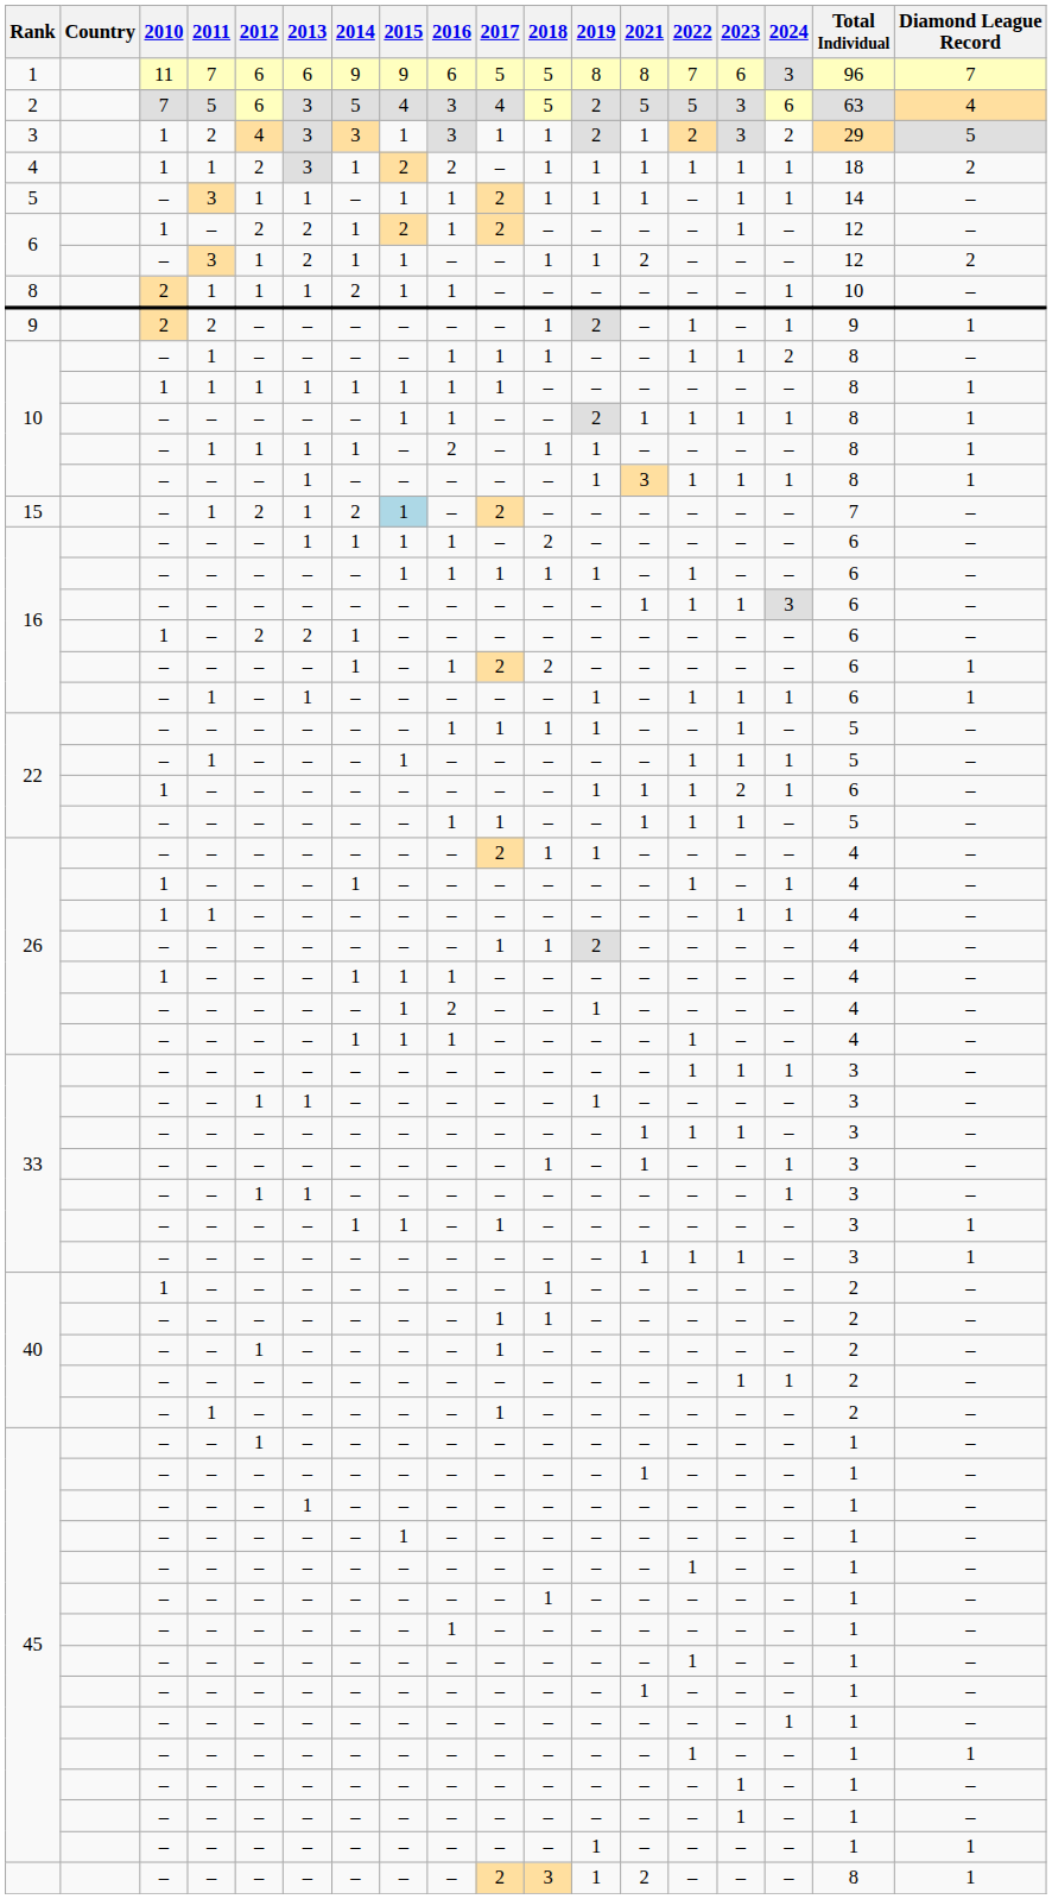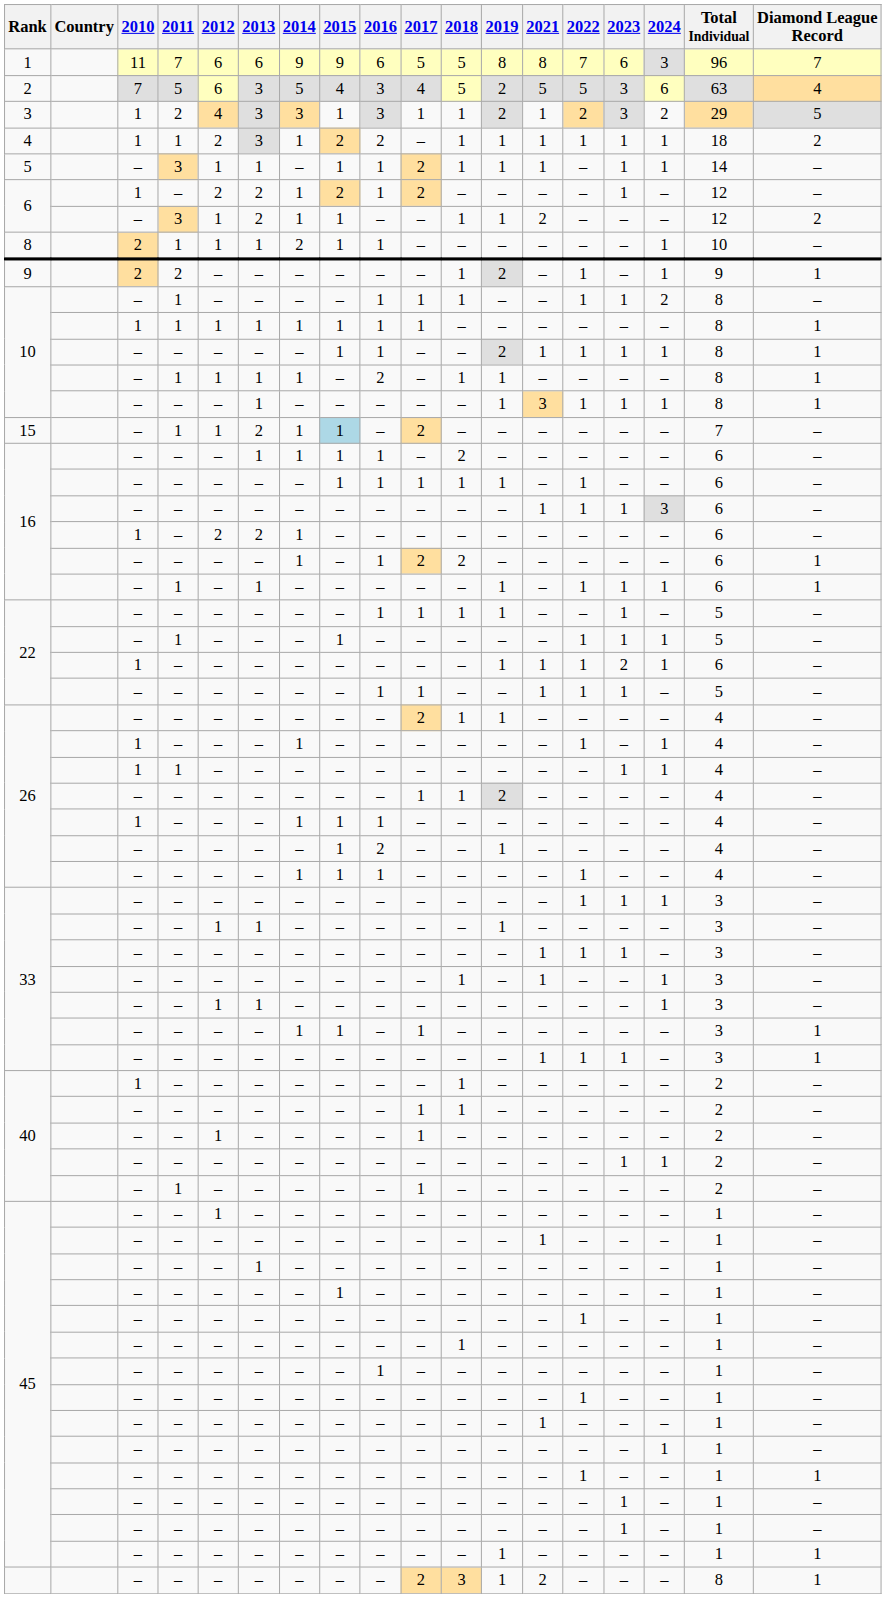 <table class="sortable wikitable" style="text-align: center">
 <tr>
 <th>Rank</th>
 <th>Country</th>
 <th><a href='#'>2010</a></th>
 <th><a href='#'>2011</a></th>
 <th><a href='#'>2012</a></th>
 <th><a href='#'>2013</a></th>
 <th><a href='#'>2014</a></th>
 <th><a href='#'>2015</a></th>
 <th><a href='#'>2016</a></th>
 <th><a href='#'>2017</a></th>
 <th><a href='#'>2018</a></th>
 <th><a href='#'>2019</a></th>
 <th><a href='#'>2021</a></th>
 <th><a href='#'>2022</a></th>
 <th><a href='#'>2023</a></th>
 <th><a href='#'>2024</a></th>
 <th>Total<br><small>Individual</small></th>
 <th>Diamond League<br>Record</th>
 </tr>
 <tr>
 <td>1</td>
 <td align=left></td>
 <td style="background:#ffffbf;">11</td>
 <td style="background:#ffffbf;">7</td>
 <td style="background:#ffffbf;">6</td>
 <td style="background:#ffffbf;">6</td>
 <td style="background:#ffffbf;">9</td>
 <td style="background:#ffffbf;">9</td>
 <td style="background:#ffffbf;">6</td>
 <td style="background:#ffffbf;">5</td>
 <td style="background:#ffffbf;">5</td>
 <td style="background:#ffffbf;">8</td>
 <td style="background:#ffffbf;">8</td>
 <td style="background:#ffffbf;">7</td>
 <td style="background:#ffffbf;">6</td>
 <td style="background:#dfdfdf;">3</td>
 <td style="background:#ffffbf;">96</td>
 <td style="background:#ffffbf;">7</td>
 </tr>
 <tr>
 <td>2</td>
 <td align=left></td>
 <td style="background:#dfdfdf;">7</td>
 <td style="background:#dfdfdf;">5</td>
 <td style="background:#ffffbf;">6</td>
 <td style="background:#dfdfdf;">3</td>
 <td style="background:#dfdfdf;">5</td>
 <td style="background:#dfdfdf;">4</td>
 <td style="background:#dfdfdf;">3</td>
 <td style="background:#dfdfdf;">4</td>
 <td style="background:#ffffbf;">5</td>
 <td style="background:#dfdfdf;">2</td>
 <td style="background:#dfdfdf;">5</td>
 <td style="background:#dfdfdf;">5</td>
 <td style="background:#dfdfdf;">3</td>
 <td style="background:#ffffbf;">6</td>
 <td style="background:#dfdfdf;">63</td>
 <td style="background:#ffdf9f;">4</td>
 </tr>
 <tr>
 <td>3</td>
 <td align=left></td>
 <td>1</td>
 <td>2</td>
 <td style="background:#ffdf9f;">4</td>
 <td style="background:#dfdfdf;">3</td>
 <td style="background:#ffdf9f;">3</td>
 <td>1</td>
 <td style="background:#dfdfdf;">3</td>
 <td>1</td>
 <td>1</td>
 <td style="background:#dfdfdf;">2</td>
 <td>1</td>
 <td style="background:#ffdf9f;">2</td>
 <td style="background:#dfdfdf;">3</td>
 <td>2</td>
 <td style="background:#ffdf9f;">29</td>
 <td style="background:#dfdfdf;">5</td>
 </tr>
 <tr>
 <td>4</td>
 <td align=left></td>
 <td>1</td>
 <td>1</td>
 <td>2</td>
 <td style="background:#dfdfdf;">3</td>
 <td>1</td>
 <td style="background:#ffdf9f;">2</td>
 <td>2</td>
 <td>–</td>
 <td>1</td>
 <td>1</td>
 <td>1</td>
 <td>1</td>
 <td>1</td>
 <td>1</td>
 <td>18</td>
 <td>2</td>
 </tr>
 <tr>
 <td>5</td>
 <td align=left></td>
 <td>–</td>
 <td style="background:#ffdf9f;">3</td>
 <td>1</td>
 <td>1</td>
 <td>–</td>
 <td>1</td>
 <td>1</td>
 <td style="background:#ffdf9f;">2</td>
 <td>1</td>
 <td>1</td>
 <td>1</td>
 <td>–</td>
 <td>1</td>
 <td>1</td>
 <td>14</td>
 <td>–</td>
 </tr>
 <tr>
 <td rowspan="2">6</td>
 <td align="left"></td>
 <td>1</td>
 <td>–</td>
 <td>2</td>
 <td>2</td>
 <td>1</td>
 <td style="background:#ffdf9f;">2</td>
 <td>1</td>
 <td style="background:#ffdf9f;">2</td>
 <td>–</td>
 <td>–</td>
 <td>–</td>
 <td>–</td>
 <td>1</td>
 <td>–</td>
 <td>12</td>
 <td>–</td>
 </tr>
 <tr>
 <td align="left"></td>
 <td>–</td>
 <td style="background:#ffdf9f;">3</td>
 <td>1</td>
 <td>2</td>
 <td>1</td>
 <td>1</td>
 <td>–</td>
 <td>–</td>
 <td>1</td>
 <td>1</td>
 <td>2</td>
 <td>–</td>
 <td>–</td>
 <td>–</td>
 <td>12</td>
 <td>2</td>
 </tr>
 <tr>
 <td>8</td>
 <td align=left></td>
 <td style="background:#ffdf9f;">2</td>
 <td>1</td>
 <td>1</td>
 <td>1</td>
 <td>2</td>
 <td>1</td>
 <td>1</td>
 <td>–</td>
 <td>–</td>
 <td>–</td>
 <td>–</td>
 <td>–</td>
 <td>–</td>
 <td>1</td>
 <td>10</td>
 <td>–</td>
 </tr>
 <tr style="border-top:solid black">
 <td>9</td>
 <td align="left"></td>
 <td style="background:#ffdf9f;">2</td>
 <td>2</td>
 <td>–</td>
 <td>–</td>
 <td>–</td>
 <td>–</td>
 <td>–</td>
 <td>–</td>
 <td>1</td>
 <td style="background:#dfdfdf;">2</td>
 <td>–</td>
 <td>1</td>
 <td>–</td>
 <td>1</td>
 <td>9</td>
 <td>1</td>
 </tr>
 <tr>
 <td rowspan="5">10</td>
 <td align="left"></td>
 <td>–</td>
 <td>1</td>
 <td>–</td>
 <td>–</td>
 <td>–</td>
 <td>–</td>
 <td>1</td>
 <td>1</td>
 <td>1</td>
 <td>–</td>
 <td>–</td>
 <td>1</td>
 <td>1</td>
 <td>2</td>
 <td>8</td>
 <td>–</td>
 </tr>
 <tr>
 <td align="left"></td>
 <td>1</td>
 <td>1</td>
 <td>1</td>
 <td>1</td>
 <td>1</td>
 <td>1</td>
 <td>1</td>
 <td>1</td>
 <td>–</td>
 <td>–</td>
 <td>–</td>
 <td>–</td>
 <td>–</td>
 <td>–</td>
 <td>8</td>
 <td>1</td>
 </tr>
 <tr>
 <td align="left"></td>
 <td>–</td>
 <td>–</td>
 <td>–</td>
 <td>–</td>
 <td>–</td>
 <td>1</td>
 <td>1</td>
 <td>–</td>
 <td>–</td>
 <td style="background:#dfdfdf;">2</td>
 <td>1</td>
 <td>1</td>
 <td>1</td>
 <td>1</td>
 <td>8</td>
 <td>1</td>
 </tr>
 <tr>
 <td align="left"></td>
 <td>–</td>
 <td>1</td>
 <td>1</td>
 <td>1</td>
 <td>1</td>
 <td>–</td>
 <td>2</td>
 <td>–</td>
 <td>1</td>
 <td>1</td>
 <td>–</td>
 <td>–</td>
 <td>–</td>
 <td>–</td>
 <td>8</td>
 <td>1</td>
 </tr>
 <tr>
 <td align="left"></td>
 <td>–</td>
 <td>–</td>
 <td>–</td>
 <td>1</td>
 <td>–</td>
 <td>–</td>
 <td>–</td>
 <td>–</td>
 <td>–</td>
 <td>1</td>
 <td style="background:#ffdf9f;">3</td>
 <td>1</td>
 <td>1</td>
 <td>1</td>
 <td>8</td>
 <td>1</td>
 </tr>
 <tr>
 <td>15</td>
 <td align="left"></td>
 <td>–</td>
 <td>1</td>
+<td>1</td>
 <td>2</td>
 <td>1</td>
-<td>2</td>
 <td style="background: lightblue;">1</td>
 <td>–</td>
 <td style="background:#ffdf9f;">2</td>
 <td>–</td>
 <td>–</td>
 <td>–</td>
 <td>–</td>
 <td>–</td>
 <td>–</td>
 <td>7</td>
 <td>–</td>
 </tr>
 <tr>
 <td rowspan="6">16</td>
 <td align="left"></td>
 <td>–</td>
 <td>–</td>
 <td>–</td>
 <td>1</td>
 <td>1</td>
 <td>1</td>
 <td>1</td>
 <td>–</td>
 <td>2</td>
 <td>–</td>
 <td>–</td>
 <td>–</td>
 <td>–</td>
 <td>–</td>
 <td>6</td>
 <td>–</td>
 </tr>
 <tr>
 <td align="left"></td>
 <td>–</td>
 <td>–</td>
 <td>–</td>
 <td>–</td>
 <td>–</td>
 <td>1</td>
 <td>1</td>
 <td>1</td>
 <td>1</td>
 <td>1</td>
 <td>–</td>
 <td>1</td>
 <td>–</td>
 <td>–</td>
 <td>6</td>
 <td>–</td>
 </tr>
 <tr>
 <td align="left"></td>
 <td>–</td>
 <td>–</td>
 <td>–</td>
 <td>–</td>
 <td>–</td>
 <td>–</td>
 <td>–</td>
 <td>–</td>
 <td>–</td>
 <td>–</td>
 <td>1</td>
 <td>1</td>
 <td>1</td>
 <td style="background:#dfdfdf;">3</td>
 <td>6</td>
 <td>–</td>
 </tr>
 <tr>
 <td align="left"></td>
 <td>1</td>
 <td>–</td>
 <td>2</td>
 <td>2</td>
 <td>1</td>
 <td>–</td>
 <td>–</td>
 <td>–</td>
 <td>–</td>
 <td>–</td>
 <td>–</td>
 <td>–</td>
 <td>–</td>
 <td>–</td>
 <td>6</td>
 <td>–</td>
 </tr>
 <tr>
 <td align="left"></td>
 <td>–</td>
 <td>–</td>
 <td>–</td>
 <td>–</td>
 <td>1</td>
 <td>–</td>
 <td>1</td>
 <td style="background:#ffdf9f;">2</td>
 <td>2</td>
 <td>–</td>
 <td>–</td>
 <td>–</td>
 <td>–</td>
 <td>–</td>
 <td>6</td>
 <td>1</td>
 </tr>
 <tr>
 <td align="left"></td>
 <td>–</td>
 <td>1</td>
 <td>–</td>
 <td>1</td>
 <td>–</td>
 <td>–</td>
 <td>–</td>
 <td>–</td>
 <td>–</td>
 <td>1</td>
 <td>–</td>
 <td>1</td>
 <td>1</td>
 <td>1</td>
 <td>6</td>
 <td>1</td>
 </tr>
 <tr>
 <td rowspan="4">22</td>
 <td align="left"></td>
 <td>–</td>
 <td>–</td>
 <td>–</td>
 <td>–</td>
 <td>–</td>
 <td>–</td>
 <td>1</td>
 <td>1</td>
 <td>1</td>
 <td>1</td>
 <td>–</td>
 <td>–</td>
 <td>1</td>
 <td>–</td>
 <td>5</td>
 <td>–</td>
 </tr>
 <tr>
 <td align="left"></td>
 <td>–</td>
 <td>1</td>
 <td>–</td>
 <td>–</td>
 <td>–</td>
 <td>1</td>
 <td>–</td>
 <td>–</td>
 <td>–</td>
 <td>–</td>
 <td>–</td>
 <td>1</td>
 <td>1</td>
 <td>1</td>
 <td>5</td>
 <td>–</td>
 </tr>
 <tr>
 <td align="left"></td>
 <td>1</td>
 <td>–</td>
 <td>–</td>
 <td>–</td>
 <td>–</td>
 <td>–</td>
 <td>–</td>
 <td>–</td>
 <td>–</td>
 <td>1</td>
 <td>1</td>
 <td>1</td>
 <td>2</td>
 <td>1</td>
 <td>6</td>
 <td>–</td>
 </tr>
 <tr>
 <td align="left"></td>
 <td>–</td>
 <td>–</td>
 <td>–</td>
 <td>–</td>
 <td>–</td>
 <td>–</td>
 <td>1</td>
 <td>1</td>
 <td>–</td>
 <td>–</td>
 <td>1</td>
 <td>1</td>
 <td>1</td>
 <td>–</td>
 <td>5</td>
 <td>–</td>
 </tr>
 <tr>
 <td rowspan="7">26</td>
 <td align="left"></td>
 <td>–</td>
 <td>–</td>
 <td>–</td>
 <td>–</td>
 <td>–</td>
 <td>–</td>
 <td>–</td>
 <td style="background:#ffdf9f;">2</td>
 <td>1</td>
 <td>1</td>
 <td>–</td>
 <td>–</td>
 <td>–</td>
 <td>–</td>
 <td>4</td>
 <td>–</td>
 </tr>
 <tr>
 <td align="left"></td>
 <td>1</td>
 <td>–</td>
 <td>–</td>
 <td>–</td>
 <td>1</td>
 <td>–</td>
 <td>–</td>
 <td>–</td>
 <td>–</td>
 <td>–</td>
 <td>–</td>
 <td>1</td>
 <td>–</td>
 <td>1</td>
 <td>4</td>
 <td>–</td>
 </tr>
 <tr>
 <td align="left"></td>
 <td>1</td>
 <td>1</td>
 <td>–</td>
 <td>–</td>
 <td>–</td>
 <td>–</td>
 <td>–</td>
 <td>–</td>
 <td>–</td>
 <td>–</td>
 <td>–</td>
 <td>–</td>
 <td>1</td>
 <td>1</td>
 <td>4</td>
 <td>–</td>
 </tr>
 <tr>
 <td align="left"></td>
 <td>–</td>
 <td>–</td>
 <td>–</td>
 <td>–</td>
 <td>–</td>
 <td>–</td>
 <td>–</td>
 <td>1</td>
 <td>1</td>
 <td style="background:#dfdfdf;">2</td>
 <td>–</td>
 <td>–</td>
 <td>–</td>
 <td>–</td>
 <td>4</td>
 <td>–</td>
 </tr>
 <tr>
 <td align="left"></td>
 <td>1</td>
 <td>–</td>
 <td>–</td>
 <td>–</td>
 <td>1</td>
 <td>1</td>
 <td>1</td>
 <td>–</td>
 <td>–</td>
 <td>–</td>
 <td>–</td>
 <td>–</td>
 <td>–</td>
 <td>–</td>
 <td>4</td>
 <td>–</td>
 </tr>
 <tr>
 <td align="left"></td>
 <td>–</td>
 <td>–</td>
 <td>–</td>
 <td>–</td>
 <td>–</td>
 <td>1</td>
 <td>2</td>
 <td>–</td>
 <td>–</td>
 <td>1</td>
 <td>–</td>
 <td>–</td>
 <td>–</td>
 <td>–</td>
 <td>4</td>
 <td>–</td>
 </tr>
 <tr>
 <td align="left"></td>
 <td>–</td>
 <td>–</td>
 <td>–</td>
 <td>–</td>
 <td>1</td>
 <td>1</td>
 <td>1</td>
 <td>–</td>
 <td>–</td>
 <td>–</td>
 <td>–</td>
 <td>1</td>
 <td>–</td>
 <td>–</td>
 <td>4</td>
 <td>–</td>
 </tr>
 <tr>
 <td rowspan="7">33</td>
 <td align="left"></td>
 <td>–</td>
 <td>–</td>
 <td>–</td>
 <td>–</td>
 <td>–</td>
 <td>–</td>
 <td>–</td>
 <td>–</td>
 <td>–</td>
 <td>–</td>
 <td>–</td>
 <td>1</td>
 <td>1</td>
 <td>1</td>
 <td>3</td>
 <td>–</td>
 </tr>
 <tr>
 <td align="left"></td>
 <td>–</td>
 <td>–</td>
 <td>1</td>
 <td>1</td>
 <td>–</td>
 <td>–</td>
 <td>–</td>
 <td>–</td>
 <td>–</td>
 <td>1</td>
 <td>–</td>
 <td>–</td>
 <td>–</td>
 <td>–</td>
 <td>3</td>
 <td>–</td>
 </tr>
 <tr>
 <td align="left"></td>
 <td>–</td>
 <td>–</td>
 <td>–</td>
 <td>–</td>
 <td>–</td>
 <td>–</td>
 <td>–</td>
 <td>–</td>
 <td>–</td>
 <td>–</td>
 <td>1</td>
 <td>1</td>
 <td>1</td>
 <td>–</td>
 <td>3</td>
 <td>–</td>
 </tr>
 <tr>
 <td align="left"></td>
 <td>–</td>
 <td>–</td>
 <td>–</td>
 <td>–</td>
 <td>–</td>
 <td>–</td>
 <td>–</td>
 <td>–</td>
 <td>1</td>
 <td>–</td>
 <td>1</td>
 <td>–</td>
 <td>–</td>
 <td>1</td>
 <td>3</td>
 <td>–</td>
 </tr>
 <tr>
 <td align="left"></td>
 <td>–</td>
 <td>–</td>
 <td>1</td>
 <td>1</td>
 <td>–</td>
 <td>–</td>
 <td>–</td>
 <td>–</td>
 <td>–</td>
 <td>–</td>
 <td>–</td>
 <td>–</td>
 <td>–</td>
 <td>1</td>
 <td>3</td>
 <td>–</td>
 </tr>
 <tr>
 <td align="left"></td>
 <td>–</td>
 <td>–</td>
 <td>–</td>
 <td>–</td>
 <td>1</td>
 <td>1</td>
 <td>–</td>
 <td>1</td>
 <td>–</td>
 <td>–</td>
 <td>–</td>
 <td>–</td>
 <td>–</td>
 <td>–</td>
 <td>3</td>
 <td>1</td>
 </tr>
 <tr>
 <td align="left"></td>
 <td>–</td>
 <td>–</td>
 <td>–</td>
 <td>–</td>
 <td>–</td>
 <td>–</td>
 <td>–</td>
 <td>–</td>
 <td>–</td>
 <td>–</td>
 <td>1</td>
 <td>1</td>
 <td>1</td>
 <td>–</td>
 <td>3</td>
 <td>1</td>
 </tr>
 <tr>
 <td rowspan="5">40</td>
 <td align="left"></td>
 <td>1</td>
 <td>–</td>
 <td>–</td>
 <td>–</td>
 <td>–</td>
 <td>–</td>
 <td>–</td>
 <td>–</td>
 <td>1</td>
 <td>–</td>
 <td>–</td>
 <td>–</td>
 <td>–</td>
 <td>–</td>
 <td>2</td>
 <td>–</td>
 </tr>
 <tr>
 <td align="left"></td>
 <td>–</td>
 <td>–</td>
 <td>–</td>
 <td>–</td>
 <td>–</td>
 <td>–</td>
 <td>–</td>
 <td>1</td>
 <td>1</td>
 <td>–</td>
 <td>–</td>
 <td>–</td>
 <td>–</td>
 <td>–</td>
 <td>2</td>
 <td>–</td>
 </tr>
 <tr>
 <td align="left"></td>
 <td>–</td>
 <td>–</td>
 <td>1</td>
 <td>–</td>
 <td>–</td>
 <td>–</td>
 <td>–</td>
 <td>1</td>
 <td>–</td>
 <td>–</td>
 <td>–</td>
 <td>–</td>
 <td>–</td>
 <td>–</td>
 <td>2</td>
 <td>–</td>
 </tr>
 <tr>
 <td align="left"></td>
 <td>–</td>
 <td>–</td>
 <td>–</td>
 <td>–</td>
 <td>–</td>
 <td>–</td>
 <td>–</td>
 <td>–</td>
 <td>–</td>
 <td>–</td>
 <td>–</td>
 <td>–</td>
 <td>1</td>
 <td>1</td>
 <td>2</td>
 <td>–</td>
 </tr>
 <tr>
 <td align="left"></td>
 <td>–</td>
 <td>1</td>
 <td>–</td>
 <td>–</td>
 <td>–</td>
 <td>–</td>
 <td>–</td>
 <td>1</td>
 <td>–</td>
 <td>–</td>
 <td>–</td>
 <td>–</td>
 <td>–</td>
 <td>–</td>
 <td>2</td>
 <td>–</td>
 </tr>
 <tr>
 <td rowspan="14">45</td>
 <td align="left"></td>
 <td>–</td>
 <td>–</td>
 <td>1</td>
 <td>–</td>
 <td>–</td>
 <td>–</td>
 <td>–</td>
 <td>–</td>
 <td>–</td>
 <td>–</td>
 <td>–</td>
 <td>–</td>
 <td>–</td>
 <td>–</td>
 <td>1</td>
 <td>–</td>
 </tr>
 <tr>
 <td align="left"></td>
 <td>–</td>
 <td>–</td>
 <td>–</td>
 <td>–</td>
 <td>–</td>
 <td>–</td>
 <td>–</td>
 <td>–</td>
 <td>–</td>
 <td>–</td>
 <td>1</td>
 <td>–</td>
 <td>–</td>
 <td>–</td>
 <td>1</td>
 <td>–</td>
 </tr>
 <tr>
 <td align="left"></td>
 <td>–</td>
 <td>–</td>
 <td>–</td>
 <td>1</td>
 <td>–</td>
 <td>–</td>
 <td>–</td>
 <td>–</td>
 <td>–</td>
 <td>–</td>
 <td>–</td>
 <td>–</td>
 <td>–</td>
 <td>–</td>
 <td>1</td>
 <td>–</td>
 </tr>
 <tr>
 <td align="left"></td>
 <td>–</td>
 <td>–</td>
 <td>–</td>
 <td>–</td>
 <td>–</td>
 <td>1</td>
 <td>–</td>
 <td>–</td>
 <td>–</td>
 <td>–</td>
 <td>–</td>
 <td>–</td>
 <td>–</td>
 <td>–</td>
 <td>1</td>
 <td>–</td>
 </tr>
 <tr>
 <td align="left"></td>
 <td>–</td>
 <td>–</td>
 <td>–</td>
 <td>–</td>
 <td>–</td>
 <td>–</td>
 <td>–</td>
 <td>–</td>
 <td>–</td>
 <td>–</td>
 <td>–</td>
 <td>1</td>
 <td>–</td>
 <td>–</td>
 <td>1</td>
 <td>–</td>
 </tr>
 <tr>
 <td align="left"></td>
 <td>–</td>
 <td>–</td>
 <td>–</td>
 <td>–</td>
 <td>–</td>
 <td>–</td>
 <td>–</td>
 <td>–</td>
 <td>1</td>
 <td>–</td>
 <td>–</td>
 <td>–</td>
 <td>–</td>
 <td>–</td>
 <td>1</td>
 <td>–</td>
 </tr>
 <tr>
 <td align="left"></td>
 <td>–</td>
 <td>–</td>
 <td>–</td>
 <td>–</td>
 <td>–</td>
 <td>–</td>
 <td>1</td>
 <td>–</td>
 <td>–</td>
 <td>–</td>
 <td>–</td>
 <td>–</td>
 <td>–</td>
 <td>–</td>
 <td>1</td>
 <td>–</td>
 </tr>
 <tr>
 <td align="left"></td>
 <td>–</td>
 <td>–</td>
 <td>–</td>
 <td>–</td>
 <td>–</td>
 <td>–</td>
 <td>–</td>
 <td>–</td>
 <td>–</td>
 <td>–</td>
 <td>–</td>
 <td>1</td>
 <td>–</td>
 <td>–</td>
 <td>1</td>
 <td>–</td>
 </tr>
 <tr>
 <td align="left"></td>
 <td>–</td>
 <td>–</td>
 <td>–</td>
 <td>–</td>
 <td>–</td>
 <td>–</td>
 <td>–</td>
 <td>–</td>
 <td>–</td>
 <td>–</td>
 <td>1</td>
 <td>–</td>
 <td>–</td>
 <td>–</td>
 <td>1</td>
 <td>–</td>
 </tr>
 <tr>
 <td align="left"></td>
 <td>–</td>
 <td>–</td>
 <td>–</td>
 <td>–</td>
 <td>–</td>
 <td>–</td>
 <td>–</td>
 <td>–</td>
 <td>–</td>
 <td>–</td>
 <td>–</td>
 <td>–</td>
 <td>–</td>
 <td>1</td>
 <td>1</td>
 <td>–</td>
 </tr>
 <tr>
 <td align="left"></td>
 <td>–</td>
 <td>–</td>
 <td>–</td>
 <td>–</td>
 <td>–</td>
 <td>–</td>
 <td>–</td>
 <td>–</td>
 <td>–</td>
 <td>–</td>
 <td>–</td>
 <td>1</td>
 <td>–</td>
 <td>–</td>
 <td>1</td>
 <td>1</td>
 </tr>
 <tr>
 <td align="left"></td>
 <td>–</td>
 <td>–</td>
 <td>–</td>
 <td>–</td>
 <td>–</td>
 <td>–</td>
 <td>–</td>
 <td>–</td>
 <td>–</td>
 <td>–</td>
 <td>–</td>
 <td>–</td>
 <td>1</td>
 <td>–</td>
 <td>1</td>
 <td>–</td>
 </tr>
 <tr>
 <td align="left"></td>
 <td>–</td>
 <td>–</td>
 <td>–</td>
 <td>–</td>
 <td>–</td>
 <td>–</td>
 <td>–</td>
 <td>–</td>
 <td>–</td>
 <td>–</td>
 <td>–</td>
 <td>–</td>
 <td>1</td>
 <td>–</td>
 <td>1</td>
 <td>–</td>
 </tr>
 <tr>
 <td align="left"></td>
 <td>–</td>
 <td>–</td>
 <td>–</td>
 <td>–</td>
 <td>–</td>
 <td>–</td>
 <td>–</td>
 <td>–</td>
 <td>–</td>
 <td>1</td>
 <td>–</td>
 <td>–</td>
 <td>–</td>
 <td>–</td>
 <td>1</td>
 <td>1</td>
 </tr>
 <tr>
 <td><em></em></td>
 <td align="left"></td>
 <td>–</td>
 <td>–</td>
 <td>–</td>
 <td>–</td>
 <td>–</td>
 <td>–</td>
 <td>–</td>
 <td style="background:#ffdf9f;">2</td>
 <td style="background:#ffdf9f;">3</td>
 <td>1</td>
 <td>2</td>
 <td>–</td>
 <td>–</td>
 <td>–</td>
 <td>8</td>
 <td>1</td>
 </tr>
 </table>
